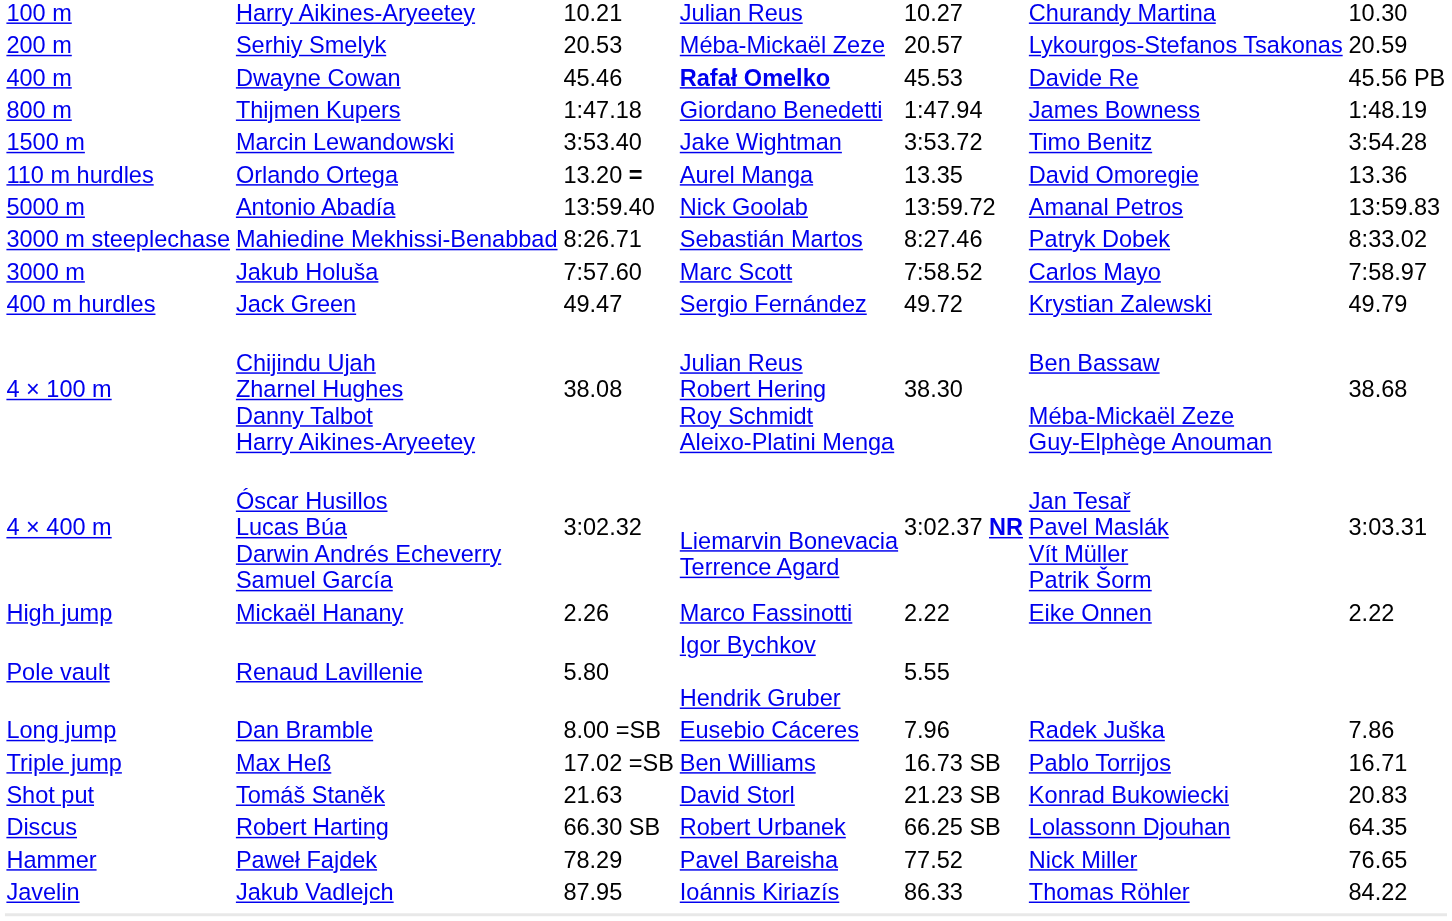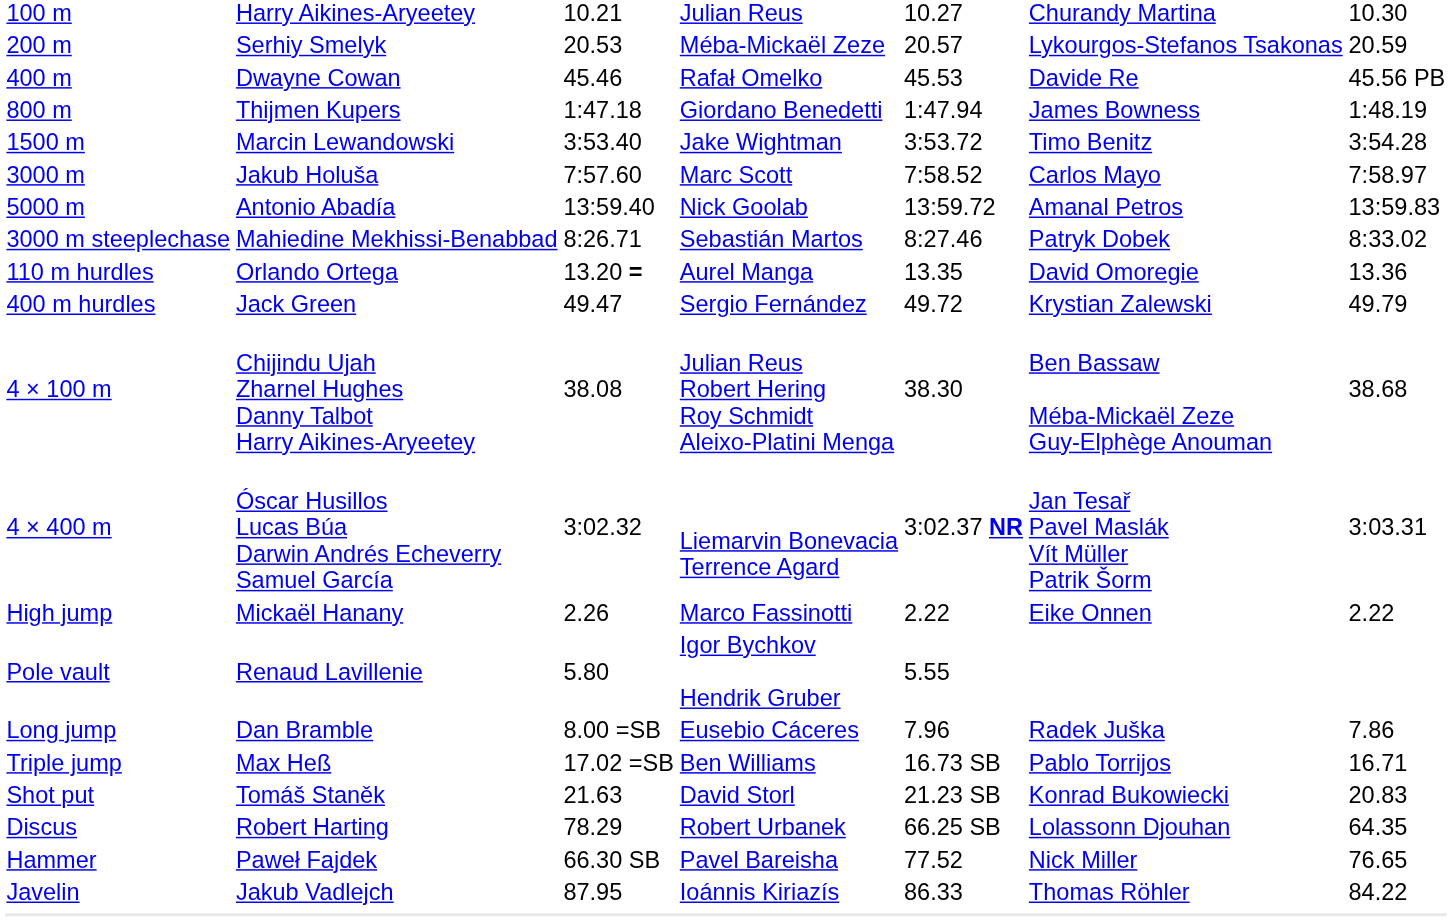 <table>
 <tr>
 <td><a href='#'>100 m</a></td>
 <td><a href='#'>Harry Aikines-Aryeetey</a><br></td>
 <td>10.21</td>
 <td><a href='#'>Julian Reus</a><br></td>
 <td>10.27</td>
 <td><a href='#'>Churandy Martina</a><br></td>
 <td>10.30</td>
 </tr>
 <tr>
 <td><a href='#'>200 m</a></td>
 <td><a href='#'>Serhiy Smelyk</a><br></td>
 <td>20.53 </td>
 <td><a href='#'>Méba-Mickaël Zeze</a><br></td>
 <td>20.57</td>
 <td><a href='#'>Lykourgos-Stefanos Tsakonas</a><br></td>
 <td>20.59</td>
 </tr>
 <tr>
 <td><a href='#'>400 m</a></td>
 <td><a href='#'>Dwayne Cowan</a><br></td>
 <td>45.46 </td>
-<td><strong><a href='#'>Rafał Omelko</a><br></strong></td>
+<td><a href='#'>Rafał Omelko</a><br></td>
 <td>45.53</td>
 <td><a href='#'>Davide Re</a><br></td>
 <td>45.56 PB</td>
 </tr>
 <tr>
 <td><a href='#'>800 m</a></td>
 <td><a href='#'>Thijmen Kupers</a><br></td>
 <td>1:47.18</td>
 <td><a href='#'>Giordano Benedetti</a><br></td>
 <td>1:47.94</td>
 <td><a href='#'>James Bowness</a><br></td>
 <td>1:48.19</td>
 </tr>
 <tr>
 <td><a href='#'>1500 m</a></td>
 <td><a href='#'>Marcin Lewandowski</a><br></td>
 <td>3:53.40</td>
 <td><a href='#'>Jake Wightman</a><br></td>
 <td>3:53.72</td>
 <td><a href='#'>Timo Benitz</a><br></td>
 <td>3:54.28</td>
 </tr>
 <tr>
-<td><a href='#'>110 m hurdles</a></td>
-<td><a href='#'>Orlando Ortega</a><br></td>
-<td>13.20 <strong>=</strong></td>
-<td><a href='#'>Aurel Manga</a><br></td>
-<td>13.35</td>
-<td><a href='#'>David Omoregie</a><br></td>
-<td>13.36</td>
+<td><a href='#'>3000 m</a></td>
+<td><a href='#'>Jakub Holuša</a><br></td>
+<td>7:57.60</td>
+<td><a href='#'>Marc Scott</a><br></td>
+<td>7:58.52 </td>
+<td><a href='#'>Carlos Mayo</a><br></td>
+<td>7:58.97 </td>
 </tr>
 <tr>
 <td><a href='#'>5000 m</a></td>
 <td><a href='#'>Antonio Abadía</a><br></td>
 <td>13:59.40</td>
 <td><a href='#'>Nick Goolab</a><br></td>
 <td>13:59.72</td>
 <td><a href='#'>Amanal Petros</a><br></td>
 <td>13:59.83</td>
 </tr>
 <tr>
 <td><a href='#'>3000 m steeplechase</a></td>
 <td><a href='#'>Mahiedine Mekhissi-Benabbad</a><br></td>
 <td>8:26.71</td>
 <td><a href='#'>Sebastián Martos</a><br></td>
 <td>8:27.46</td>
 <td><a href='#'>Patryk Dobek</a><br></td>
 <td>8:33.02</td>
 </tr>
 <tr>
-<td><a href='#'>3000 m</a></td>
-<td><a href='#'>Jakub Holuša</a><br></td>
-<td>7:57.60</td>
-<td><a href='#'>Marc Scott</a><br></td>
-<td>7:58.52 </td>
-<td><a href='#'>Carlos Mayo</a><br></td>
-<td>7:58.97 </td>
+<td><a href='#'>110 m hurdles</a></td>
+<td><a href='#'>Orlando Ortega</a><br></td>
+<td>13.20 <strong>=</strong></td>
+<td><a href='#'>Aurel Manga</a><br></td>
+<td>13.35</td>
+<td><a href='#'>David Omoregie</a><br></td>
+<td>13.36</td>
 </tr>
 <tr>
 <td><a href='#'>400 m hurdles</a></td>
 <td><a href='#'>Jack Green</a><br></td>
 <td>49.47</td>
 <td><a href='#'>Sergio Fernández</a><br></td>
 <td>49.72</td>
 <td><a href='#'>Krystian Zalewski</a><br></td>
 <td>49.79</td>
 </tr>
 <tr>
 <td><a href='#'>4 × 100 m</a></td>
 <td><br><a href='#'>Chijindu Ujah</a><br><a href='#'>Zharnel Hughes</a><br><a href='#'>Danny Talbot</a><br><a href='#'>Harry Aikines-Aryeetey</a></td>
 <td>38.08 <strong></strong></td>
 <td><br><a href='#'>Julian Reus</a><br><a href='#'>Robert Hering</a><br><a href='#'>Roy Schmidt</a><br><a href='#'>Aleixo-Platini Menga</a></td>
 <td>38.30</td>
 <td><br><a href='#'>Ben Bassaw</a><br><br><a href='#'>Méba-Mickaël Zeze</a><br><a href='#'>Guy-Elphège Anouman</a></td>
 <td>38.68</td>
 </tr>
 <tr>
 <td><a href='#'>4 × 400 m</a></td>
 <td><br><a href='#'>Óscar Husillos</a><br><a href='#'>Lucas Búa</a><br><a href='#'>Darwin Andrés Echeverry</a><br><a href='#'>Samuel García</a></td>
 <td>3:02.32 </td>
 <td><br><br><a href='#'>Liemarvin Bonevacia</a><br><a href='#'>Terrence Agard</a><br></td>
 <td>3:02.37 <strong><a href='#'>NR</a></strong></td>
 <td><br><a href='#'>Jan Tesař</a><br><a href='#'>Pavel Maslák</a><br><a href='#'>Vít Müller</a><br><a href='#'>Patrik Šorm</a></td>
 <td>3:03.31</td>
 </tr>
 <tr>
 <td><a href='#'>High jump</a></td>
 <td><a href='#'>Mickaël Hanany</a><br></td>
 <td>2.26 </td>
 <td><a href='#'>Marco Fassinotti</a><br></td>
 <td>2.22</td>
 <td><a href='#'>Eike Onnen</a><br></td>
 <td>2.22</td>
 </tr>
 <tr>
 <td><a href='#'>Pole vault</a></td>
 <td><a href='#'>Renaud Lavillenie</a><br></td>
 <td>5.80</td>
 <td><a href='#'>Igor Bychkov</a><br> <br> <a href='#'>Hendrik Gruber</a><br></td>
 <td>5.55</td>
 <td></td>
 <td></td>
 </tr>
 <tr>
 <td><a href='#'>Long jump</a></td>
 <td><a href='#'>Dan Bramble</a><br></td>
 <td>8.00 =SB</td>
 <td><a href='#'>Eusebio Cáceres</a><br></td>
 <td>7.96</td>
 <td><a href='#'>Radek Juška</a><br></td>
 <td>7.86</td>
 </tr>
 <tr>
 <td><a href='#'>Triple jump</a></td>
 <td><a href='#'>Max Heß</a><br></td>
 <td>17.02 =SB</td>
 <td><a href='#'>Ben Williams</a><br></td>
 <td>16.73 SB</td>
 <td><a href='#'>Pablo Torrijos</a><br></td>
 <td>16.71</td>
 </tr>
 <tr>
 <td><a href='#'>Shot put</a></td>
 <td><a href='#'>Tomáš Staněk</a><br></td>
 <td>21.63 <strong></strong></td>
 <td><a href='#'>David Storl</a><br></td>
 <td>21.23 SB</td>
 <td><a href='#'>Konrad Bukowiecki</a><br></td>
 <td>20.83</td>
 </tr>
 <tr>
 <td><a href='#'>Discus</a></td>
 <td><a href='#'>Robert Harting</a><br></td>
-<td>66.30 SB</td>
+<td>78.29</td>
 <td><a href='#'>Robert Urbanek</a><br></td>
 <td>66.25 SB</td>
 <td><a href='#'>Lolassonn Djouhan</a><br></td>
 <td>64.35</td>
 </tr>
 <tr>
 <td><a href='#'>Hammer</a></td>
 <td><a href='#'>Paweł Fajdek</a><br></td>
-<td>78.29</td>
+<td>66.30 SB</td>
 <td><a href='#'>Pavel Bareisha</a><br></td>
 <td>77.52</td>
 <td><a href='#'>Nick Miller</a><br></td>
 <td>76.65</td>
 </tr>
 <tr>
 <td><a href='#'>Javelin</a></td>
 <td><a href='#'>Jakub Vadlejch</a><br></td>
 <td>87.95 <strong></strong></td>
 <td><a href='#'>Ioánnis Kiriazís</a><br></td>
 <td>86.33</td>
 <td><a href='#'>Thomas Röhler</a><br></td>
 <td>84.22</td>
 </tr>
 <tr>
 </tr>
 <tr bgcolor= e8e8e8>
 <td colspan=7></td>
 </tr>
 </table>
